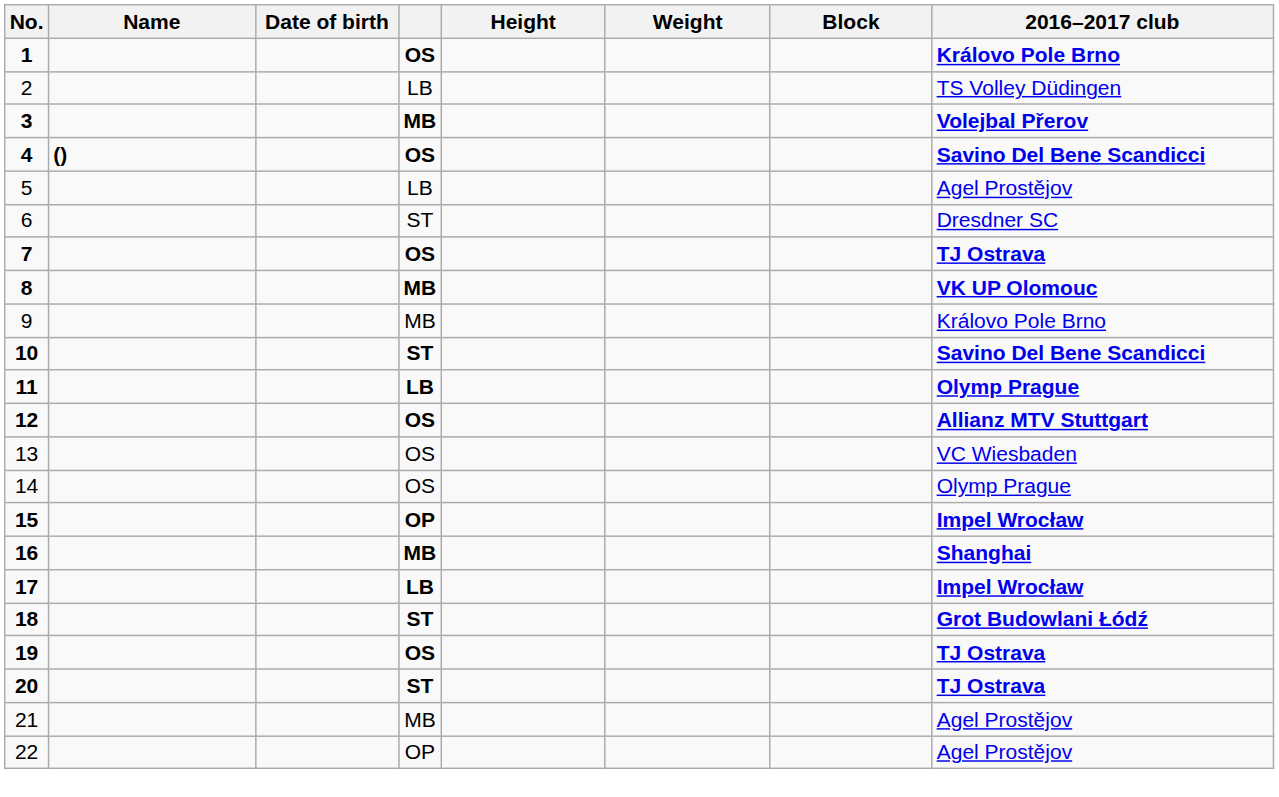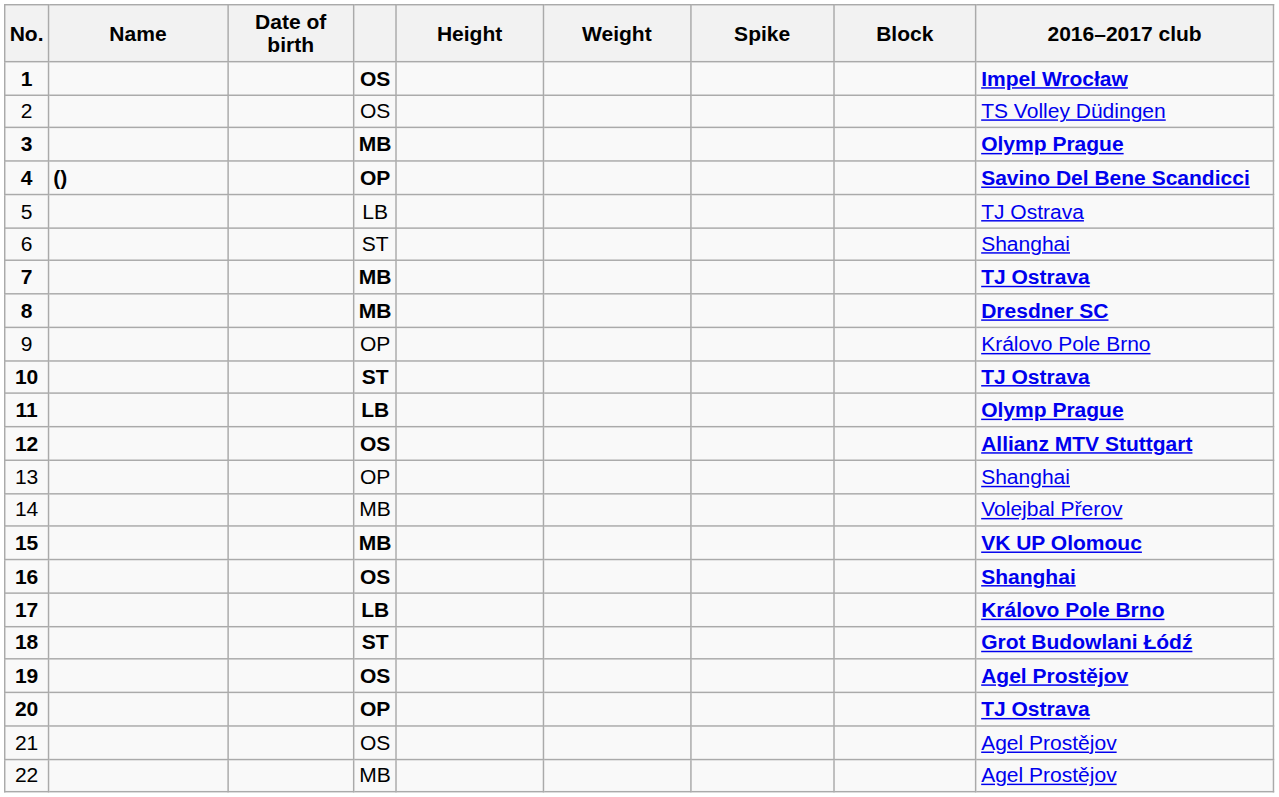 <table class="wikitable sortable" style="font-size:90%; text-align:center;">
 <tr>
 <th>No.</th>
 <th style="width:12em">Name</th>
 <th style="width:8em">Date of birth</th>
 <th></th>
 <th style="width:9em">Height</th>
 <th style="width:9em">Weight</th>
+<th style="width:9em">Spike</th>
 <th style="width:9em">Block</th>
 <th style="width:20em">2016–2017 club</th>
 </tr>
 <tr style="font-weight:bold;">
 <td>1</td>
 <td align=left></td>
 <td align=right></td>
 <td>OS</td>
 <td></td>
 <td></td>
 <td></td>
-<td align=left> <a href='#'>Královo Pole Brno</a></td>
+<td></td>
+<td align=left> <a href='#'>Impel Wrocław</a></td>
 </tr>
 <tr>
 <td>2</td>
 <td align=left></td>
 <td align=right></td>
-<td>LB</td>
+<td>OS</td>
+<td></td>
 <td></td>
 <td></td>
 <td></td>
 <td align=left> <a href='#'>TS Volley Düdingen</a></td>
 </tr>
 <tr style="font-weight:bold;">
 <td>3</td>
 <td align=left></td>
 <td align=right></td>
 <td>MB</td>
 <td></td>
 <td></td>
 <td></td>
-<td align=left> <a href='#'>Volejbal Přerov</a></td>
+<td></td>
+<td align=left> <a href='#'>Olymp Prague</a></td>
 </tr>
 <tr style="font-weight:bold;">
 <td>4</td>
 <td align=left> ()</td>
 <td align=right></td>
-<td>OS</td>
+<td>OP</td>
+<td></td>
 <td></td>
 <td></td>
 <td></td>
 <td align=left> <a href='#'>Savino Del Bene Scandicci</a></td>
 </tr>
 <tr>
 <td>5</td>
 <td align=left></td>
 <td align=right></td>
 <td>LB</td>
 <td></td>
 <td></td>
 <td></td>
-<td align=left> <a href='#'>Agel Prostějov</a></td>
+<td></td>
+<td align=left> <a href='#'>TJ Ostrava</a></td>
 </tr>
 <tr>
 <td>6</td>
 <td align=left></td>
 <td align=right></td>
 <td>ST</td>
 <td></td>
 <td></td>
 <td></td>
-<td align=left> <a href='#'>Dresdner SC</a></td>
+<td></td>
+<td align=left> <a href='#'>Shanghai</a></td>
 </tr>
 <tr style="font-weight:bold;">
 <td>7</td>
 <td align=left></td>
 <td align=right></td>
-<td>OS</td>
+<td>MB</td>
+<td></td>
 <td></td>
 <td></td>
 <td></td>
 <td align=left> <a href='#'>TJ Ostrava</a></td>
 </tr>
 <tr style="font-weight:bold;">
 <td>8</td>
 <td align=left></td>
 <td align=right></td>
 <td>MB</td>
 <td></td>
 <td></td>
 <td></td>
-<td align=left> <a href='#'>VK UP Olomouc</a></td>
+<td></td>
+<td align=left> <a href='#'>Dresdner SC</a></td>
 </tr>
 <tr>
 <td>9</td>
 <td align=left></td>
 <td align=right></td>
-<td>MB</td>
+<td>OP</td>
+<td></td>
 <td></td>
 <td></td>
 <td></td>
 <td align=left> <a href='#'>Královo Pole Brno</a></td>
 </tr>
 <tr style="font-weight:bold;">
 <td>10</td>
 <td align=left></td>
 <td align=right></td>
 <td>ST</td>
 <td></td>
 <td></td>
 <td></td>
-<td align=left> <a href='#'>Savino Del Bene Scandicci</a></td>
+<td></td>
+<td align=left> <a href='#'>TJ Ostrava</a></td>
 </tr>
 <tr style="font-weight:bold;">
 <td>11</td>
 <td align=left></td>
 <td align=right></td>
 <td>LB</td>
+<td></td>
 <td></td>
 <td></td>
 <td></td>
 <td align=left> <a href='#'>Olymp Prague</a></td>
 </tr>
 <tr style="font-weight:bold;">
 <td>12</td>
 <td align=left></td>
 <td align=right></td>
 <td>OS</td>
 <td></td>
 <td></td>
 <td></td>
+<td></td>
 <td align=left> <a href='#'>Allianz MTV Stuttgart</a></td>
 </tr>
 <tr>
 <td>13</td>
 <td align=left></td>
 <td align=right></td>
-<td>OS</td>
+<td>OP</td>
 <td></td>
 <td></td>
 <td></td>
-<td align=left> <a href='#'>VC Wiesbaden</a></td>
+<td></td>
+<td align=left> <a href='#'>Shanghai</a></td>
 </tr>
 <tr>
 <td>14</td>
 <td align=left></td>
 <td align=right></td>
-<td>OS</td>
+<td>MB</td>
 <td></td>
 <td></td>
 <td></td>
-<td align=left> <a href='#'>Olymp Prague</a></td>
+<td></td>
+<td align=left> <a href='#'>Volejbal Přerov</a></td>
 </tr>
 <tr style="font-weight:bold;">
 <td>15</td>
 <td align=left></td>
 <td align=right></td>
-<td>OP</td>
+<td>MB</td>
 <td></td>
 <td></td>
 <td></td>
-<td align=left> <a href='#'>Impel Wrocław</a></td>
+<td></td>
+<td align=left> <a href='#'>VK UP Olomouc</a></td>
 </tr>
 <tr style="font-weight:bold;">
 <td>16</td>
 <td align=left></td>
 <td align=right></td>
-<td>MB</td>
+<td>OS</td>
+<td></td>
 <td></td>
 <td></td>
 <td></td>
 <td align=left> <a href='#'>Shanghai</a></td>
 </tr>
 <tr style="font-weight:bold;">
 <td>17</td>
 <td align=left></td>
 <td align=right></td>
 <td>LB</td>
 <td></td>
 <td></td>
 <td></td>
-<td align=left> <a href='#'>Impel Wrocław</a></td>
+<td></td>
+<td align=left> <a href='#'>Královo Pole Brno</a></td>
 </tr>
 <tr style="font-weight:bold;">
 <td>18</td>
 <td align=left></td>
 <td align=right></td>
 <td>ST</td>
+<td></td>
 <td></td>
 <td></td>
 <td></td>
 <td align=left> <a href='#'>Grot Budowlani Łódź</a></td>
 </tr>
 <tr style="font-weight:bold;">
 <td>19</td>
 <td align=left></td>
 <td align=right></td>
 <td>OS</td>
 <td></td>
 <td></td>
 <td></td>
-<td align=left> <a href='#'>TJ Ostrava</a></td>
+<td></td>
+<td align=left> <a href='#'>Agel Prostějov</a></td>
 </tr>
 <tr style="font-weight:bold;">
 <td>20</td>
 <td align=left></td>
 <td align=right></td>
-<td>ST</td>
+<td>OP</td>
+<td></td>
 <td></td>
 <td></td>
 <td></td>
 <td align=left> <a href='#'>TJ Ostrava</a></td>
 </tr>
 <tr>
 <td>21</td>
 <td align=left></td>
 <td align=right></td>
-<td>MB</td>
+<td>OS</td>
+<td></td>
 <td></td>
 <td></td>
 <td></td>
 <td align=left> <a href='#'>Agel Prostějov</a></td>
 </tr>
 <tr>
 <td>22</td>
 <td align=left></td>
 <td align=right></td>
-<td>OP</td>
+<td>MB</td>
+<td></td>
 <td></td>
 <td></td>
 <td></td>
 <td align=left> <a href='#'>Agel Prostějov</a></td>
 </tr>
 </table>
